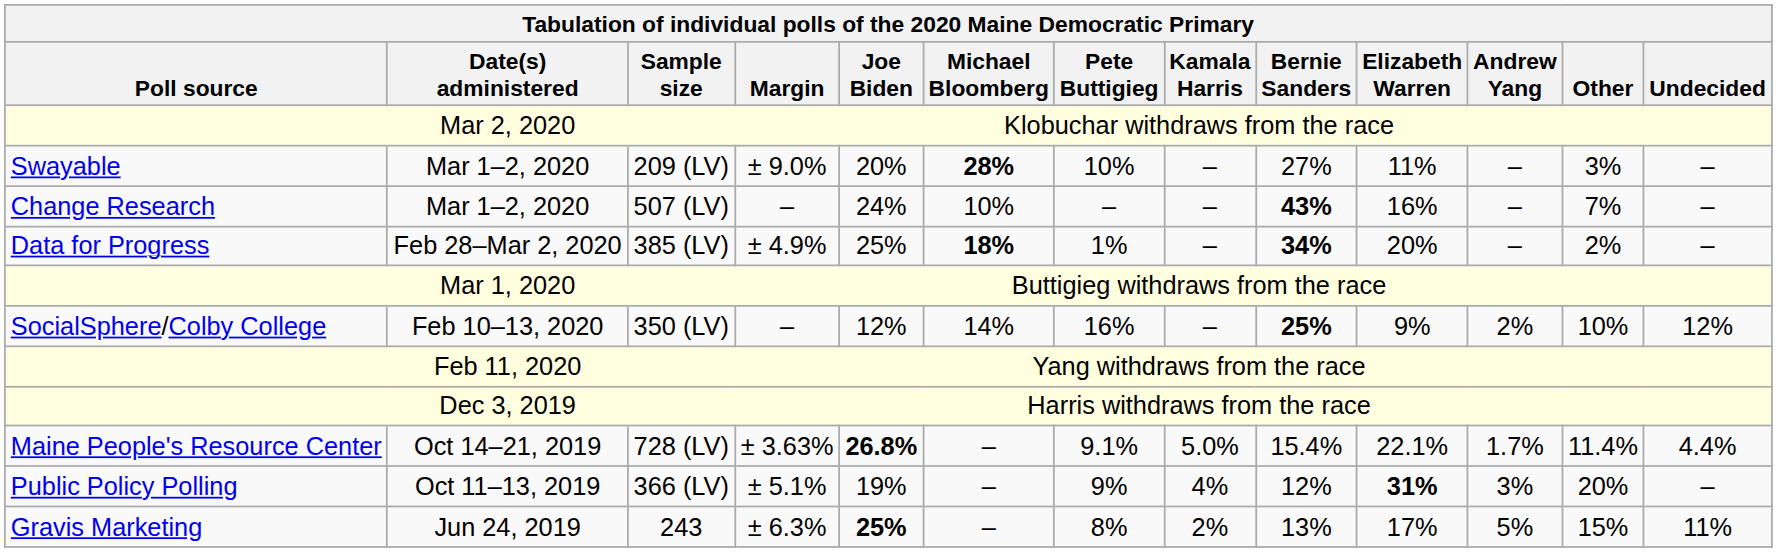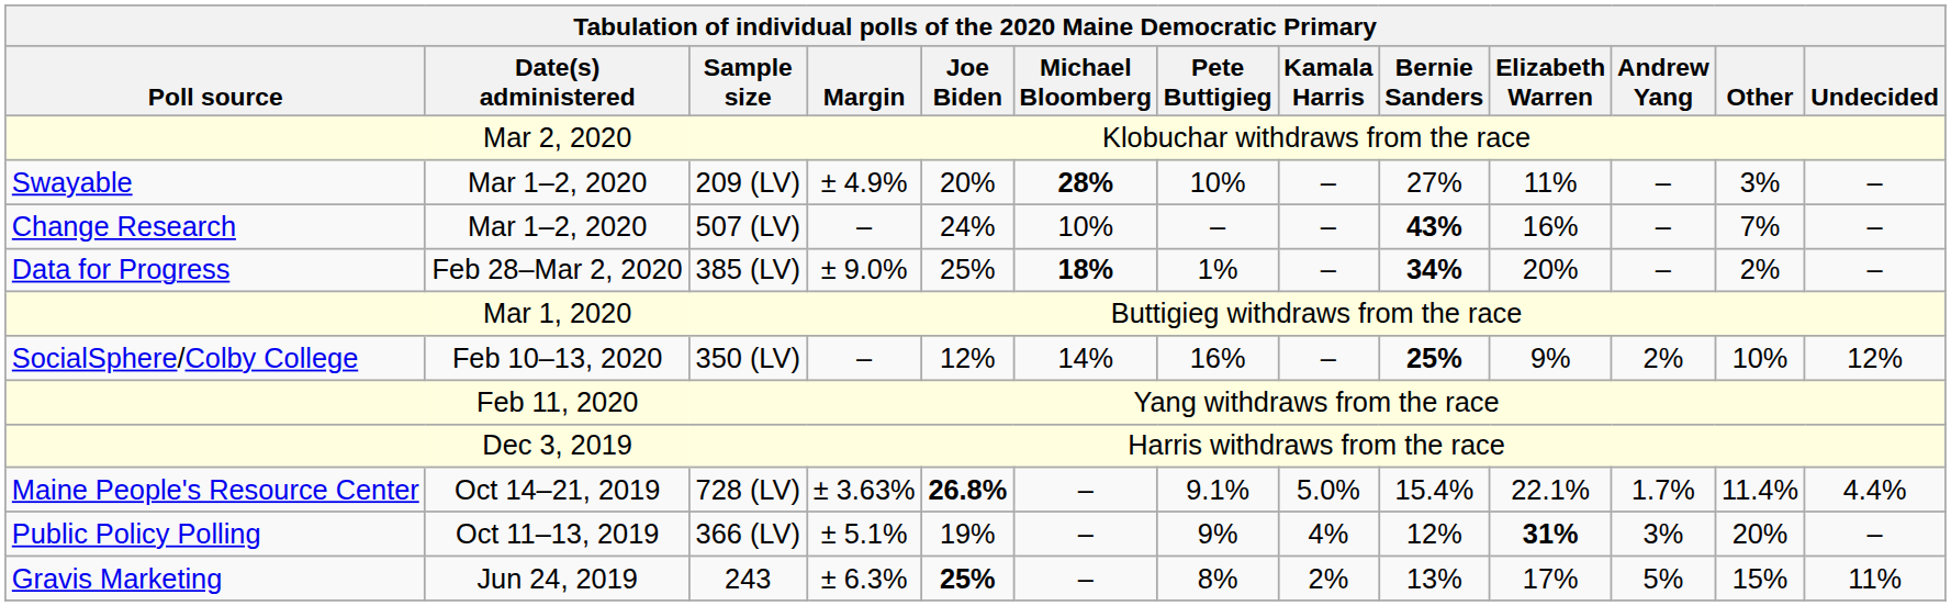 <table class="wikitable mw-collapsed mw-collapsible" style="font-size:90%;text-align:center;">
 <tr style="vertical-align:bottom; font-size:90%;">
 <th colspan="17">Tabulation of individual polls of the 2020 Maine Democratic Primary</th>
 </tr>
 <tr valign=bottom style="font-size:90%;">
 <th>Poll source</th>
 <th>Date(s)<br>administered</th>
 <th>Sample<br>size</th>
 <th>Margin<br></th>
 <th>Joe<br>Biden</th>
 <th>Michael<br>Bloomberg</th>
 <th>Pete<br>Buttigieg</th>
 <th>Kamala<br>Harris</th>
 <th>Bernie<br>Sanders</th>
 <th>Elizabeth<br>Warren</th>
 <th>Andrew<br>Yang</th>
 <th>Other</th>
 <th>Undecided</th>
 </tr>
 <tr style="background:lightyellow;">
 <td style="border-right-style:hidden;"></td>
 <td style="border-right-style:hidden;">Mar 2, 2020</td>
 <td colspan="13">Klobuchar withdraws from the race</td>
 </tr>
 <tr>
 <td style="text-align:left;"><a href='#'>Swayable</a></td>
 <td>Mar 1–2, 2020</td>
 <td>209 (LV)</td>
-<td>± 9.0%</td>
+<td>± 4.9%</td>
 <td>20%</td>
 <td><strong>28%</strong></td>
 <td>10%</td>
 <td>–</td>
 <td>27%</td>
 <td>11%</td>
 <td>–</td>
 <td>3%</td>
 <td>–</td>
 </tr>
 <tr>
 <td style="text-align:left;"><a href='#'>Change Research</a></td>
 <td>Mar 1–2, 2020</td>
 <td>507 (LV)</td>
 <td>–</td>
 <td>24%</td>
 <td>10%</td>
 <td>–</td>
 <td>–</td>
 <td><strong>43%</strong></td>
 <td>16%</td>
 <td>–</td>
 <td>7%</td>
 <td>–</td>
 </tr>
 <tr>
 <td style="text-align:left;"><a href='#'>Data for Progress</a></td>
 <td>Feb 28–Mar 2, 2020</td>
 <td>385 (LV)</td>
-<td>± 4.9%</td>
+<td>± 9.0%</td>
 <td>25%</td>
 <td><strong>18%</strong></td>
 <td>1%</td>
 <td>–</td>
 <td><strong>34%</strong></td>
 <td>20%</td>
 <td>–</td>
 <td>2%</td>
 <td>–</td>
 </tr>
 <tr style="background:lightyellow;">
 <td style="border-right-style:hidden;"></td>
 <td style="border-right-style:hidden;">Mar 1, 2020</td>
 <td colspan="11">Buttigieg withdraws from the race</td>
 </tr>
 <tr>
 <td style="text-align:left;"><a href='#'>SocialSphere</a>/<a href='#'>Colby College</a></td>
 <td>Feb 10–13, 2020</td>
 <td>350 (LV)</td>
 <td>–</td>
 <td>12%</td>
 <td>14%</td>
 <td>16%</td>
 <td>–</td>
 <td><strong>25%</strong></td>
 <td>9%</td>
 <td>2%</td>
 <td>10%</td>
 <td>12%</td>
 </tr>
 <tr style="background:lightyellow;">
 <td style="border-right-style:hidden;"></td>
 <td style="border-right-style:hidden;">Feb 11, 2020</td>
 <td colspan="11">Yang withdraws from the race</td>
 </tr>
 <tr style="background:lightyellow;">
 <td style="border-right-style:hidden;"></td>
 <td style="border-right-style:hidden;">Dec 3, 2019</td>
 <td colspan="11">Harris withdraws from the race</td>
 </tr>
 <tr>
 <td style="text-align:left;"><a href='#'>Maine People's Resource Center</a></td>
 <td>Oct 14–21, 2019</td>
 <td>728 (LV)</td>
 <td>± 3.63%</td>
 <td><strong>26.8%</strong></td>
 <td>–</td>
 <td>9.1%</td>
 <td>5.0%</td>
 <td>15.4%</td>
 <td>22.1%</td>
 <td>1.7%</td>
 <td>11.4%</td>
 <td>4.4%</td>
 </tr>
 <tr>
 <td style="text-align:left;"><a href='#'>Public Policy Polling</a></td>
 <td>Oct 11–13, 2019</td>
 <td>366 (LV)</td>
 <td>± 5.1%</td>
 <td>19%</td>
 <td>–</td>
 <td>9%</td>
 <td>4%</td>
 <td>12%</td>
 <td><strong>31%</strong></td>
 <td>3%</td>
 <td>20%</td>
 <td>–</td>
 </tr>
 <tr>
 <td style="text-align:left;"><a href='#'>Gravis Marketing</a></td>
 <td>Jun 24, 2019</td>
 <td>243</td>
 <td>± 6.3%</td>
 <td><strong>25%</strong></td>
 <td>–</td>
 <td>8%</td>
 <td>2%</td>
 <td>13%</td>
 <td>17%</td>
 <td>5%</td>
 <td>15%</td>
 <td>11%</td>
 </tr>
 </table>
